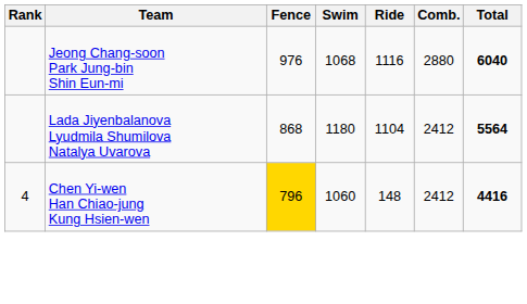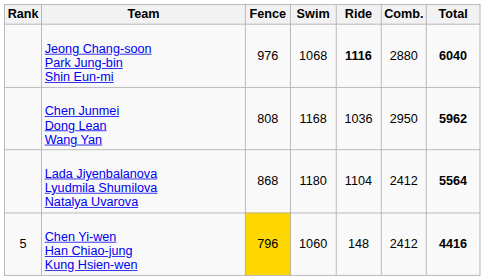 <table class=wikitable style="text-align:center">
 <tr>
 <th width=40>Rank</th>
 <th width=250>Team</th>
 <th width=50>Fence</th>
 <th width=50>Swim</th>
 <th width=50>Ride</th>
 <th width=50>Comb.</th>
 <th width=60>Total</th>
 </tr>
 <tr>
 <td></td>
 <td align=left><br><a href='#'>Jeong Chang-soon</a><br><a href='#'>Park Jung-bin</a><br><a href='#'>Shin Eun-mi</a></td>
 <td>976</td>
 <td>1068</td>
-<td>1116</td>
+<td><strong>1116</strong></td>
 <td>2880</td>
 <td><strong>6040</strong></td>
+</tr>
+<tr>
+<td></td>
+<td align=left><br><a href='#'>Chen Junmei</a><br><a href='#'>Dong Lean</a><br><a href='#'>Wang Yan</a></td>
+<td>808</td>
+<td>1168</td>
+<td>1036</td>
+<td>2950</td>
+<td><strong>5962</strong></td>
 </tr>
 <tr>
 <td></td>
 <td align=left><br><a href='#'>Lada Jiyenbalanova</a><br><a href='#'>Lyudmila Shumilova</a><br><a href='#'>Natalya Uvarova</a></td>
 <td>868</td>
 <td>1180</td>
 <td>1104</td>
 <td>2412</td>
 <td><strong>5564</strong></td>
 </tr>
 <tr>
-<td>4</td>
+<td>5</td>
 <td align=left><br><a href='#'>Chen Yi-wen</a><br><a href='#'>Han Chiao-jung</a><br><a href='#'>Kung Hsien-wen</a></td>
 <td style="background: gold;">796</td>
 <td>1060</td>
 <td>148</td>
 <td>2412</td>
 <td><strong>4416</strong></td>
 </tr>
 </table>
